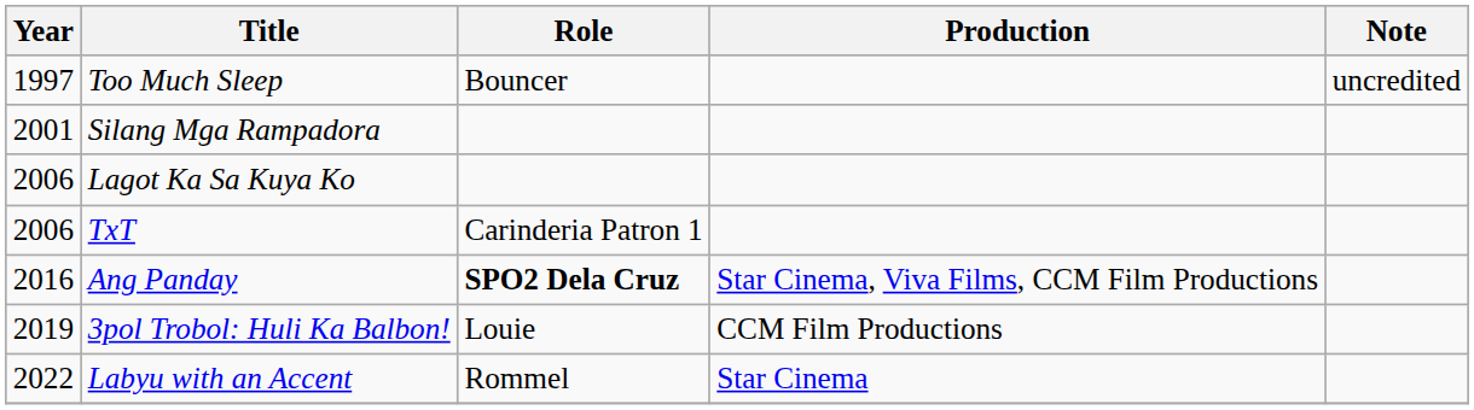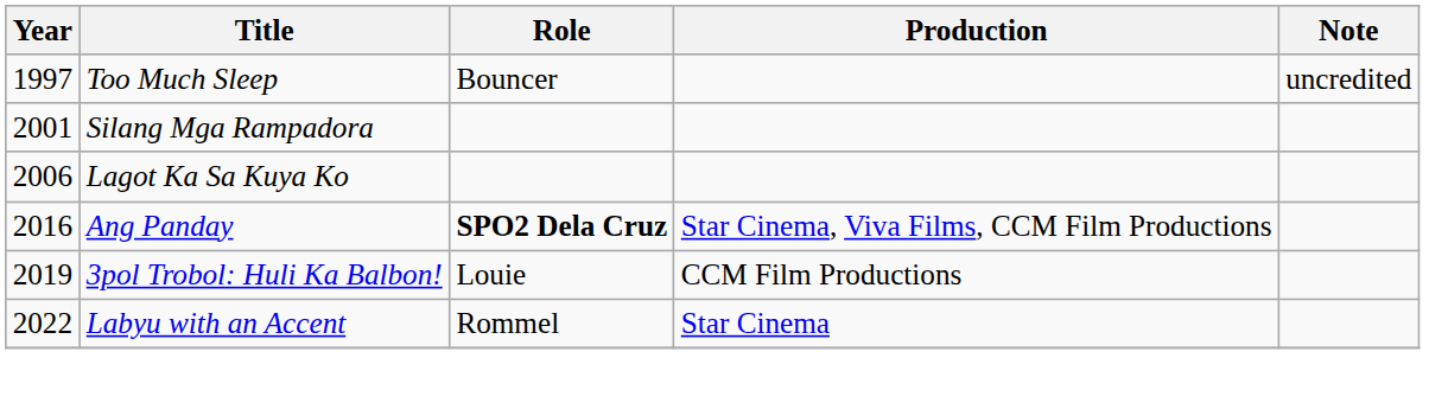 <table class="wikitable" style="font-size: 96%;">
 <tr>
 <th>Year</th>
 <th>Title</th>
 <th>Role</th>
 <th>Production</th>
 <th>Note</th>
 </tr>
 <tr>
 <td>1997</td>
 <td><em>Too Much Sleep</em></td>
 <td>Bouncer</td>
 <td></td>
 <td>uncredited</td>
 </tr>
 <tr>
 <td>2001</td>
 <td><em>Silang Mga Rampadora</em></td>
 <td></td>
 <td></td>
 <td></td>
 </tr>
 <tr>
 <td>2006</td>
 <td><em>Lagot Ka Sa Kuya Ko</em></td>
 <td></td>
 <td></td>
 <td></td>
 </tr>
 <tr>
-<td>2006</td>
-<td><em><a href='#'>TxT</a></em></td>
-<td>Carinderia Patron 1</td>
-<td></td>
-<td></td>
-</tr>
-<tr>
 <td>2016</td>
 <td><em><a href='#'>Ang Panday</a></em></td>
 <td><strong>SPO2 Dela Cruz</strong></td>
 <td><a href='#'>Star Cinema</a>, <a href='#'>Viva Films</a>, CCM Film Productions</td>
 <td></td>
 </tr>
 <tr>
 <td>2019</td>
 <td><em><a href='#'>3pol Trobol: Huli Ka Balbon!</a></em></td>
 <td>Louie</td>
 <td>CCM Film Productions</td>
 <td></td>
 </tr>
 <tr>
 <td>2022</td>
 <td><em><a href='#'>Labyu with an Accent</a></em></td>
 <td>Rommel</td>
 <td><a href='#'>Star Cinema</a></td>
 <td></td>
 </tr>
 <tr>
 </tr>
 </table>
